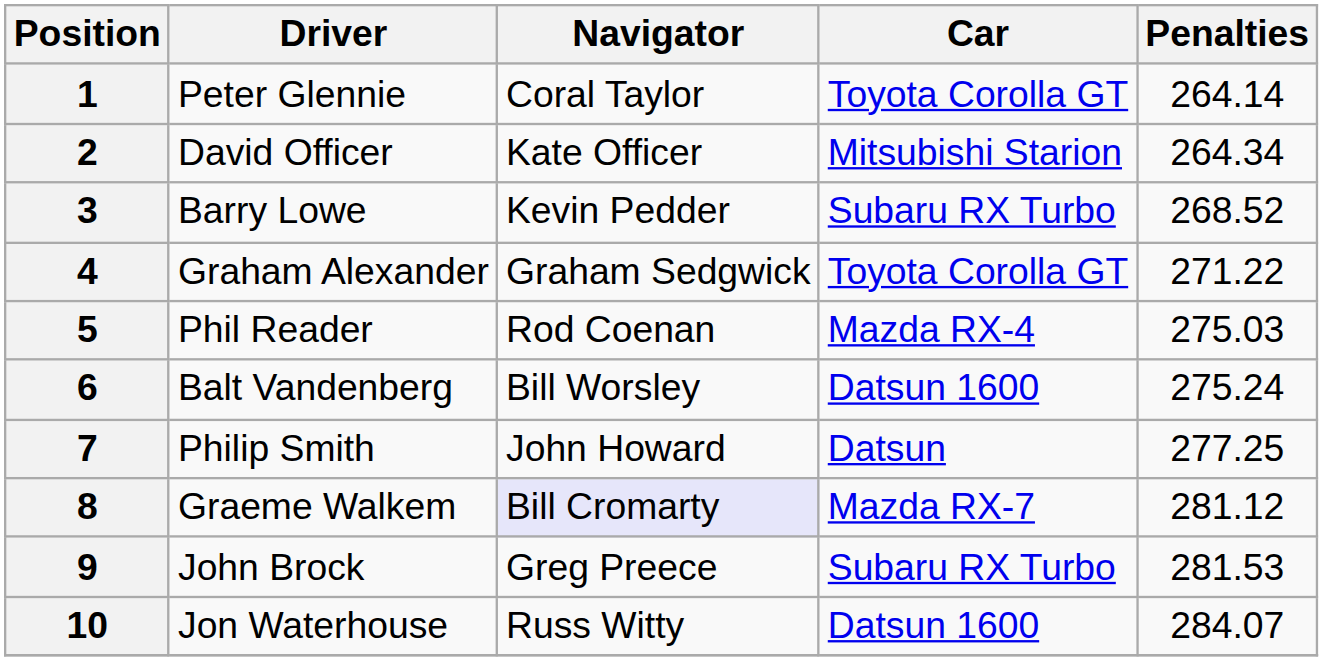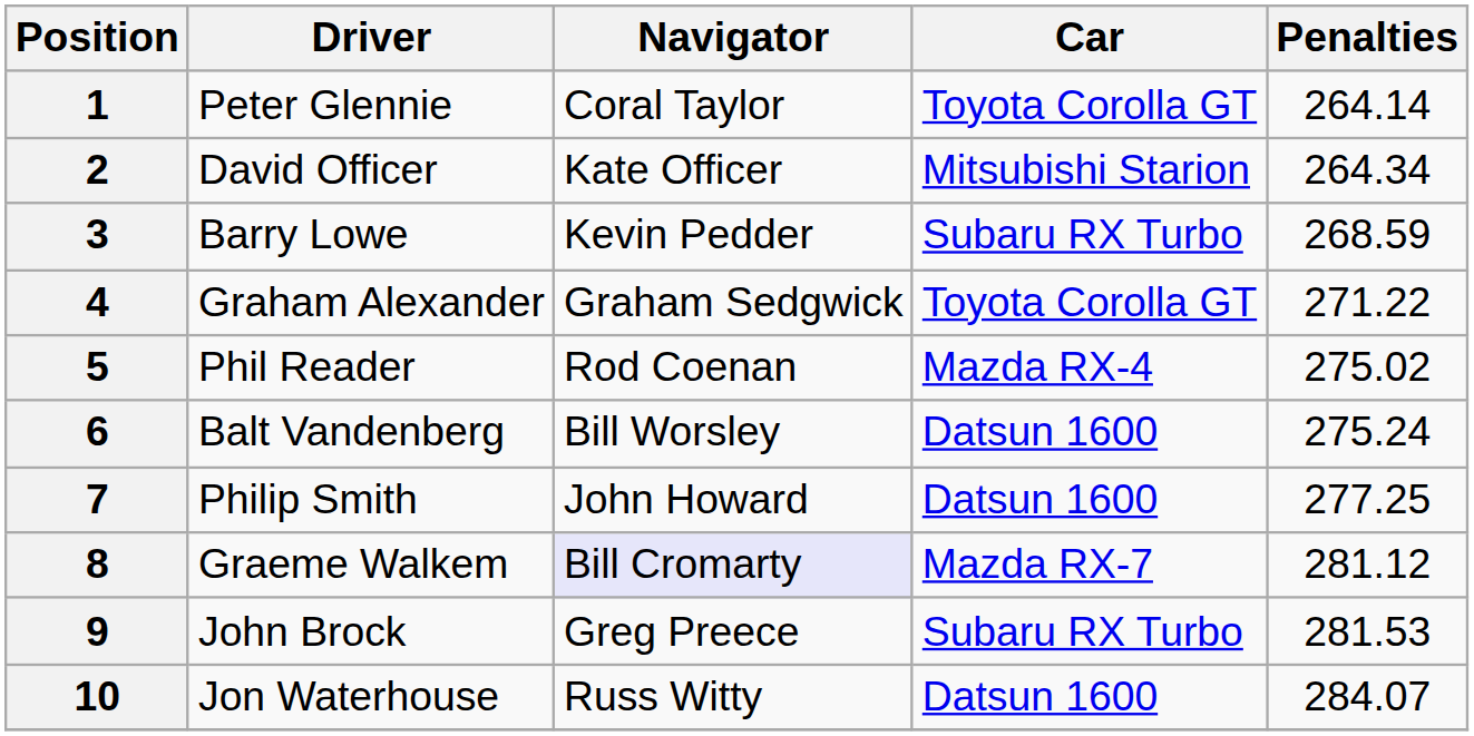 <table class="wikitable" border="1">
 <tr>
 <th>Position</th>
 <th>Driver</th>
 <th>Navigator</th>
 <th>Car</th>
 <th>Penalties</th>
 </tr>
 <tr>
 <th>1</th>
 <td>Peter Glennie</td>
 <td>Coral Taylor</td>
 <td><a href='#'>Toyota Corolla GT</a></td>
 <td align="center">264.14</td>
 </tr>
 <tr>
 <th>2</th>
 <td>David Officer</td>
 <td>Kate Officer</td>
 <td><a href='#'>Mitsubishi Starion</a></td>
 <td align="center">264.34</td>
 </tr>
 <tr>
 <th>3</th>
 <td>Barry Lowe</td>
 <td>Kevin Pedder</td>
 <td><a href='#'>Subaru RX Turbo</a></td>
-<td align="center">268.52</td>
+<td align="center">268.59</td>
 </tr>
 <tr>
 <th>4</th>
 <td>Graham Alexander</td>
 <td>Graham Sedgwick</td>
 <td><a href='#'>Toyota Corolla GT</a></td>
 <td align="center">271.22</td>
 </tr>
 <tr>
 <th>5</th>
 <td>Phil Reader</td>
 <td>Rod Coenan</td>
 <td><a href='#'>Mazda RX-4</a></td>
-<td align="center">275.03</td>
+<td align="center">275.02</td>
 </tr>
 <tr>
 <th>6</th>
 <td>Balt Vandenberg</td>
 <td>Bill Worsley</td>
 <td><a href='#'>Datsun 1600</a></td>
 <td align="center">275.24</td>
 </tr>
 <tr>
 <th>7</th>
 <td>Philip Smith</td>
 <td>John Howard</td>
-<td><a href='#'>Datsun</a></td>
+<td><a href='#'>Datsun 1600</a></td>
 <td align="center">277.25</td>
 </tr>
 <tr>
 <th>8</th>
 <td>Graeme Walkem</td>
 <td style="background: lavender;">Bill Cromarty</td>
 <td><a href='#'>Mazda RX-7</a></td>
 <td align="center">281.12</td>
 </tr>
 <tr>
 <th>9</th>
 <td>John Brock</td>
 <td>Greg Preece</td>
 <td><a href='#'>Subaru RX Turbo</a></td>
 <td align="center">281.53</td>
 </tr>
 <tr>
 <th>10</th>
 <td>Jon Waterhouse</td>
 <td>Russ Witty</td>
 <td><a href='#'>Datsun 1600</a></td>
 <td align="center">284.07</td>
 </tr>
 <tr>
 </tr>
 </table>
